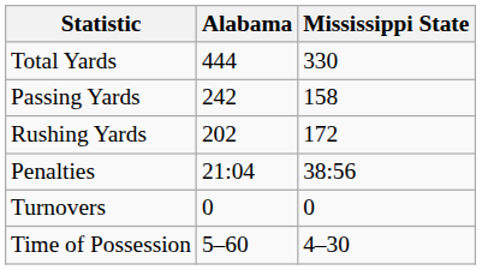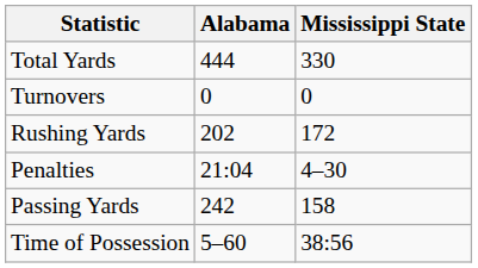 <table class="wikitable">
 <tr>
 <th>Statistic</th>
 <th>Alabama</th>
 <th>Mississippi State</th>
 </tr>
 <tr>
 <td>Total Yards</td>
 <td>444</td>
 <td>330</td>
 </tr>
 <tr>
-<td>Passing Yards</td>
-<td>242</td>
-<td>158</td>
+<td>Turnovers</td>
+<td>0</td>
+<td>0</td>
 </tr>
 <tr>
 <td>Rushing Yards</td>
 <td>202</td>
 <td>172</td>
 </tr>
 <tr>
 <td>Penalties</td>
 <td>21:04</td>
-<td>38:56</td>
+<td>4–30</td>
 </tr>
 <tr>
-<td>Turnovers</td>
-<td>0</td>
-<td>0</td>
+<td>Passing Yards</td>
+<td>242</td>
+<td>158</td>
 </tr>
 <tr>
 <td>Time of Possession</td>
 <td>5–60</td>
-<td>4–30</td>
+<td>38:56</td>
 </tr>
 </table>
